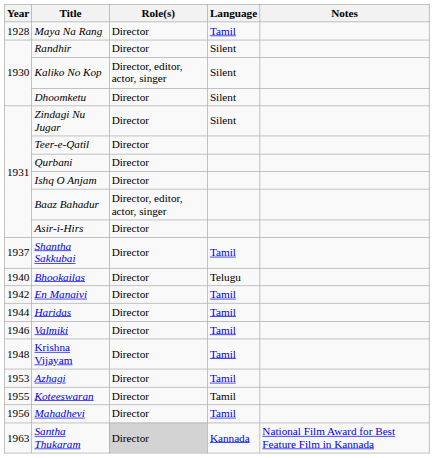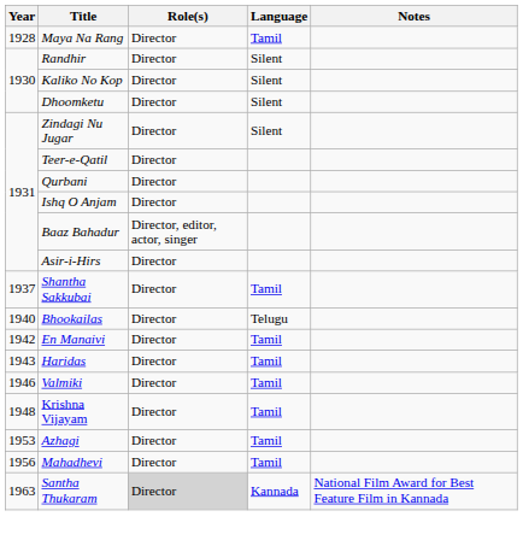 <table class="wikitable">
 <tr>
 <th>Year</th>
 <th>Title</th>
 <th>Role(s)</th>
 <th>Language</th>
 <th>Notes</th>
 </tr>
 <tr>
 <td>1928</td>
 <td><em>Maya Na Rang</em></td>
 <td>Director</td>
 <td><a href='#'>Tamil</a></td>
 <td></td>
 </tr>
 <tr>
 <td rowspan="3">1930</td>
 <td><em>Randhir</em></td>
 <td>Director</td>
 <td>Silent</td>
 <td></td>
 </tr>
 <tr>
 <td><em>Kaliko No Kop</em></td>
-<td>Director, editor, actor, singer</td>
+<td>Director</td>
 <td>Silent</td>
 <td></td>
 </tr>
 <tr>
 <td><em>Dhoomketu</em></td>
 <td>Director</td>
 <td>Silent</td>
 <td></td>
 </tr>
 <tr>
 <td rowspan="6">1931</td>
 <td><em>Zindagi Nu Jugar</em></td>
 <td>Director</td>
 <td>Silent</td>
 <td></td>
 </tr>
 <tr>
 <td><em>Teer-e-Qatil</em></td>
 <td>Director</td>
 <td></td>
 <td></td>
 </tr>
 <tr>
 <td><em>Qurbani</em></td>
 <td>Director</td>
 <td></td>
 <td></td>
 </tr>
 <tr>
 <td><em>Ishq O Anjam</em></td>
 <td>Director</td>
 <td></td>
 <td></td>
 </tr>
 <tr>
 <td><em>Baaz Bahadur</em></td>
 <td>Director, editor, actor, singer</td>
 <td></td>
 <td></td>
 </tr>
 <tr>
 <td><em>Asir-i-Hirs</em></td>
 <td>Director</td>
 <td></td>
 <td></td>
 </tr>
 <tr>
 <td>1937</td>
 <td><em><a href='#'>Shantha Sakkubai</a></em></td>
 <td>Director</td>
 <td><a href='#'>Tamil</a></td>
 <td></td>
 </tr>
 <tr>
 <td>1940</td>
 <td><em><a href='#'>Bhookailas</a></em></td>
 <td>Director</td>
 <td>Telugu</td>
 <td></td>
 </tr>
 <tr>
 <td>1942</td>
 <td><em><a href='#'>En Manaivi</a></em></td>
 <td>Director</td>
 <td><a href='#'>Tamil</a></td>
 <td></td>
 </tr>
 <tr>
-<td>1944</td>
+<td>1943</td>
 <td><em><a href='#'>Haridas</a></em></td>
 <td>Director</td>
 <td><a href='#'>Tamil</a></td>
 <td></td>
 </tr>
 <tr>
 <td>1946</td>
 <td><em><a href='#'>Valmiki</a></em></td>
 <td>Director</td>
 <td><a href='#'>Tamil</a></td>
 <td></td>
 </tr>
 <tr>
 <td>1948</td>
 <td><a href='#'>Krishna Vijayam</a></td>
 <td>Director</td>
 <td><a href='#'>Tamil</a></td>
 <td></td>
 </tr>
 <tr>
 <td>1953</td>
 <td><em><a href='#'>Azhagi</a></em></td>
 <td>Director</td>
 <td><a href='#'>Tamil</a></td>
 <td></td>
 </tr>
 <tr>
-<td>1955</td>
-<td><em><a href='#'>Koteeswaran</a></em></td>
-<td>Director</td>
-<td>Tamil</td>
-<td></td>
-</tr>
-<tr>
 <td>1956</td>
 <td><em><a href='#'>Mahadhevi</a></em></td>
 <td>Director</td>
 <td><a href='#'>Tamil</a></td>
 <td></td>
 </tr>
 <tr>
 <td>1963</td>
 <td><em><a href='#'>Santha Thukaram</a></em></td>
 <td style="background: lightgrey;">Director</td>
 <td><a href='#'>Kannada</a></td>
 <td><a href='#'>National Film Award for Best Feature Film in Kannada</a></td>
 </tr>
 </table>
